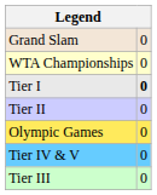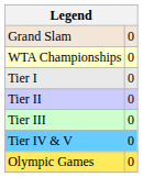 <table class="wikitable sortable">
 <tr>
 <th colspan=2>Legend</th>
 </tr>
 <tr bgcolor="#f3e6d7">
 <td>Grand Slam</td>
 <td align="center">0</td>
 </tr>
 <tr bgcolor="#ffffcc">
 <td>WTA Championships</td>
 <td align="center">0</td>
 </tr>
 <tr bgcolor="#e9e9e9">
 <td>Tier I</td>
-<td align="center"><strong>0</strong></td>
+<td align="center">0</td>
 </tr>
 <tr bgcolor="#ccccff">
 <td>Tier II</td>
+<td align="center">0</td>
+</tr>
+<tr bgcolor="#CCFFCC">
+<td>Tier III</td>
+<td align="center">0</td>
+</tr>
+<tr bgcolor="#66CCFF">
+<td>Tier IV & V</td>
 <td align="center">0</td>
 </tr>
 <tr bgcolor=ffea5c>
 <td>Olympic Games</td>
 <td align=center>0</td>
 </tr>
-<tr bgcolor="#66CCFF">
-<td>Tier IV & V</td>
-<td align="center">0</td>
-</tr>
-<tr bgcolor="#CCFFCC">
-<td>Tier III</td>
-<td align="center">0</td>
-</tr>
 </table>
